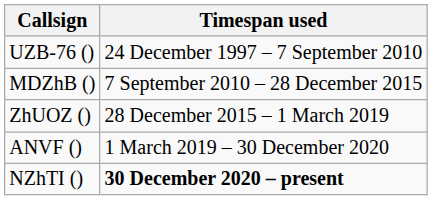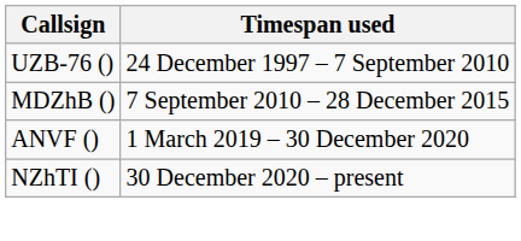 <table class="wikitable">
 <tr>
 <th>Callsign</th>
 <th>Timespan used</th>
 </tr>
 <tr>
 <td>UZB-76 ()</td>
 <td>24 December 1997 – 7 September 2010</td>
 </tr>
 <tr>
 <td>MDZhB ()</td>
 <td>7 September 2010 – 28 December 2015</td>
 </tr>
 <tr>
-<td>ZhUOZ ()</td>
-<td>28 December 2015 – 1 March 2019</td>
-</tr>
-<tr>
 <td>ANVF ()</td>
 <td>1 March 2019 – 30 December 2020</td>
 </tr>
 <tr>
 <td>NZhTI ()</td>
-<td><strong>30 December 2020 – present</strong></td>
+<td>30 December 2020 – present</td>
 </tr>
 </table>
